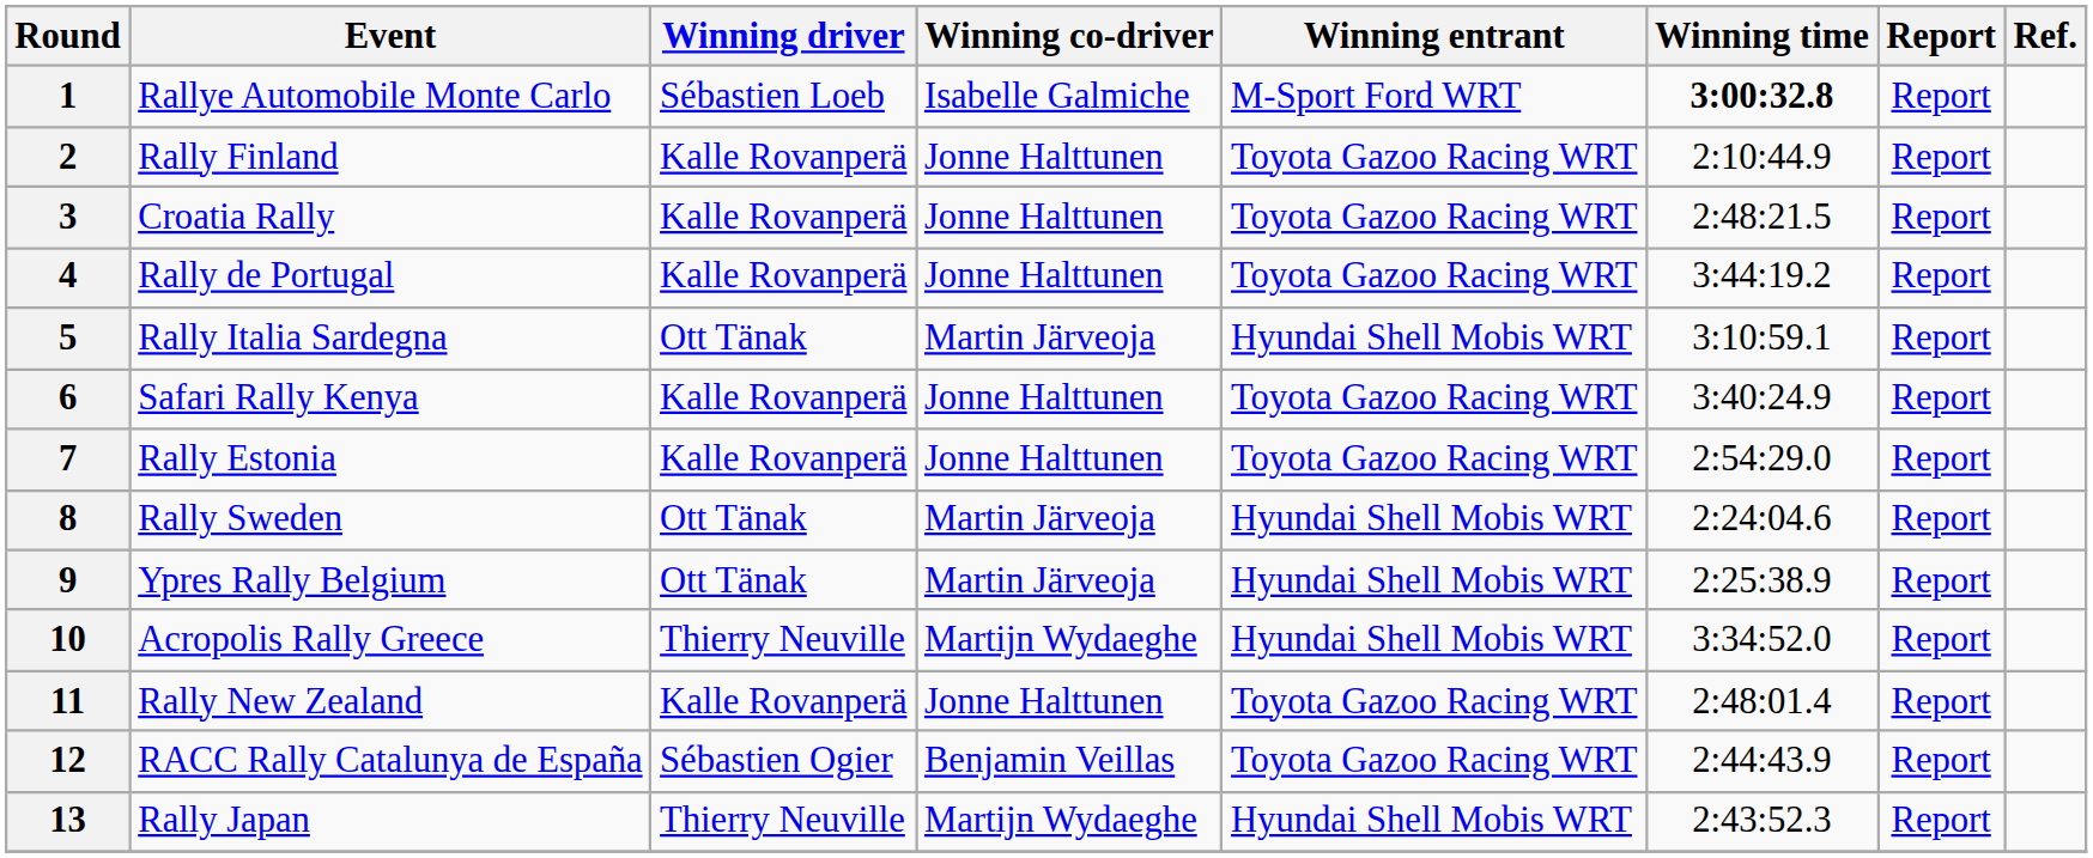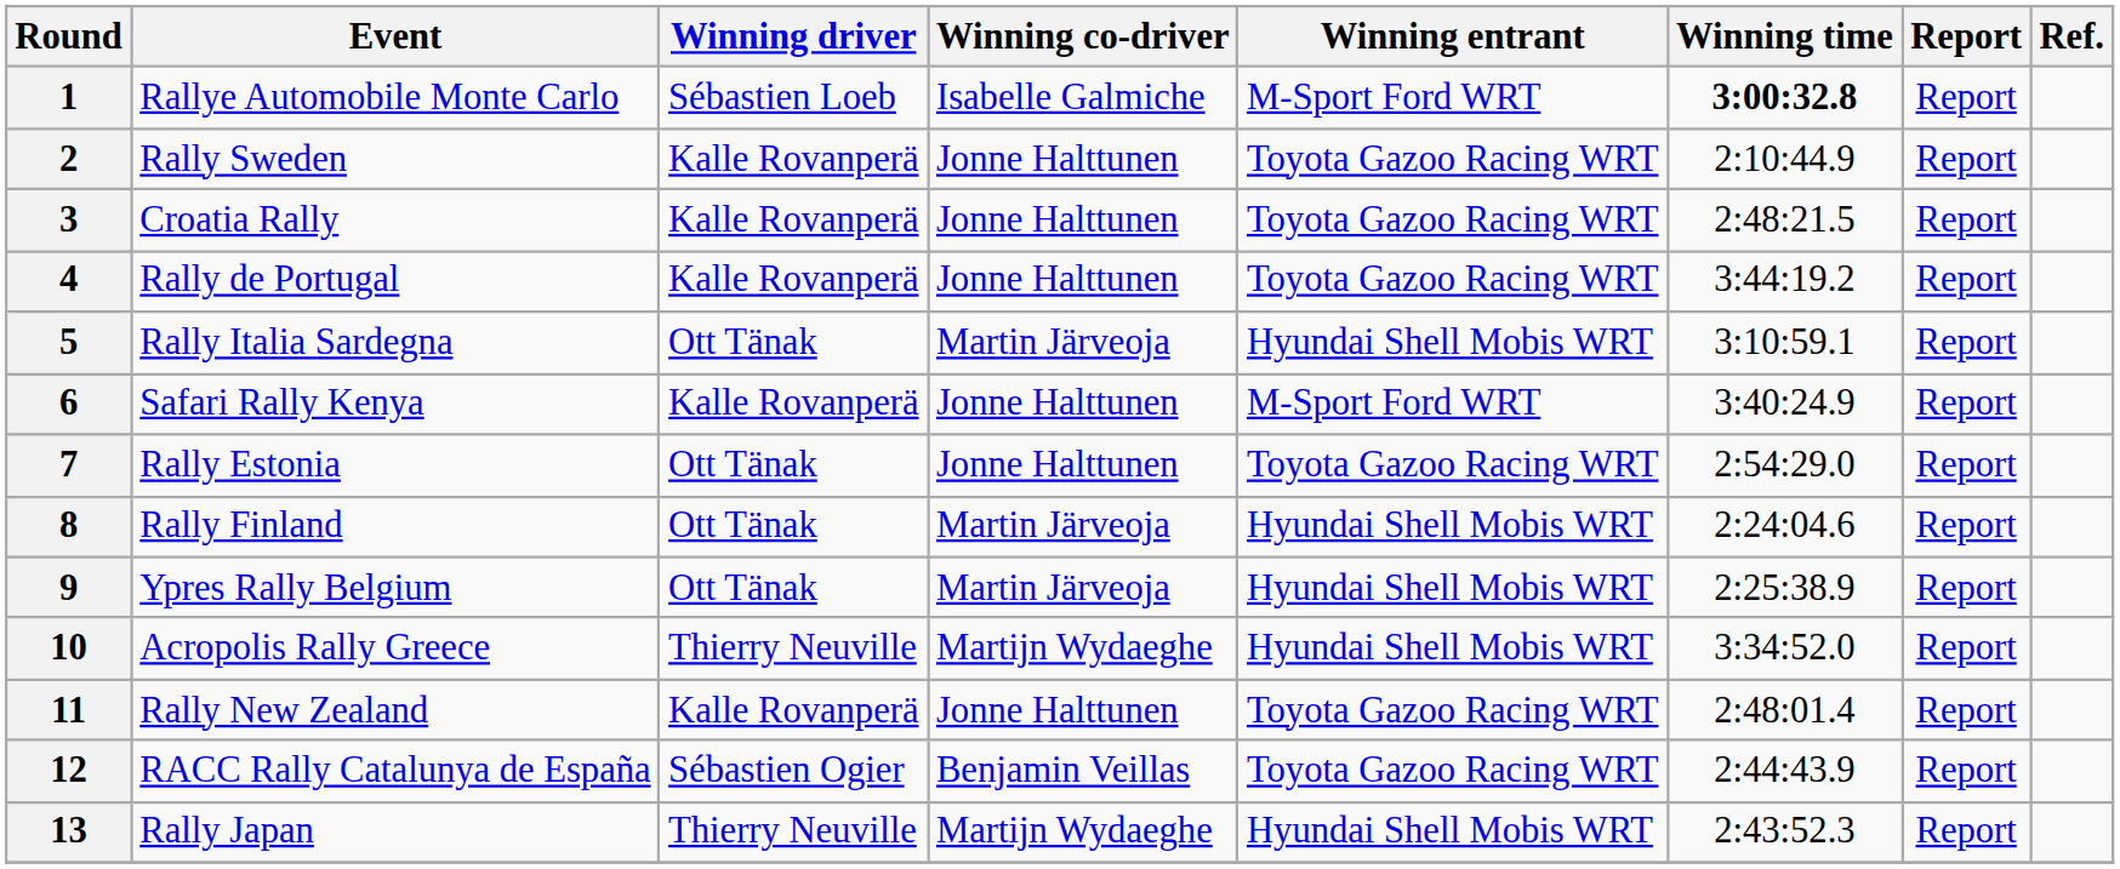 <table class="wikitable" style="font-size: 85%;">
 <tr>
 <th>Round</th>
 <th>Event</th>
 <th><a href='#'>Winning driver</a></th>
 <th>Winning co-driver</th>
 <th>Winning entrant</th>
 <th>Winning time</th>
 <th>Report</th>
 <th>Ref.</th>
 </tr>
 <tr>
 <th>1</th>
 <td> <a href='#'>Rallye Automobile Monte Carlo</a></td>
 <td> <a href='#'>Sébastien Loeb</a></td>
 <td nowrap> <a href='#'>Isabelle Galmiche</a></td>
 <td> <a href='#'>M-Sport Ford WRT</a></td>
 <td align="center"><strong>3:00:32.8</strong></td>
 <td align="center"><a href='#'>Report</a></td>
 <td align="center"></td>
 </tr>
 <tr>
 <th>2</th>
-<td> <a href='#'>Rally Finland</a></td>
+<td> <a href='#'>Rally Sweden</a></td>
 <td nowrap> <a href='#'>Kalle Rovanperä</a></td>
 <td> <a href='#'>Jonne Halttunen</a></td>
 <td nowrap> <a href='#'>Toyota Gazoo Racing WRT</a></td>
 <td align="center">2:10:44.9</td>
 <td align="center"><a href='#'>Report</a></td>
 <td align="center"></td>
 </tr>
 <tr>
 <th>3</th>
 <td> <a href='#'>Croatia Rally</a></td>
 <td> <a href='#'>Kalle Rovanperä</a></td>
 <td> <a href='#'>Jonne Halttunen</a></td>
 <td> <a href='#'>Toyota Gazoo Racing WRT</a></td>
 <td align="center">2:48:21.5</td>
 <td align="center"><a href='#'>Report</a></td>
 <td align="center"></td>
 </tr>
 <tr>
 <th>4</th>
 <td> <a href='#'>Rally de Portugal</a></td>
 <td> <a href='#'>Kalle Rovanperä</a></td>
 <td> <a href='#'>Jonne Halttunen</a></td>
 <td> <a href='#'>Toyota Gazoo Racing WRT</a></td>
 <td align="center">3:44:19.2</td>
 <td align="center"><a href='#'>Report</a></td>
 <td align="center"></td>
 </tr>
 <tr>
 <th>5</th>
 <td> <a href='#'>Rally Italia Sardegna</a></td>
 <td> <a href='#'>Ott Tänak</a></td>
 <td> <a href='#'>Martin Järveoja</a></td>
 <td> <a href='#'>Hyundai Shell Mobis WRT</a></td>
 <td align="center">3:10:59.1</td>
 <td align="center"><a href='#'>Report</a></td>
 <td align="center"></td>
 </tr>
 <tr>
 <th>6</th>
 <td> <a href='#'>Safari Rally Kenya</a></td>
 <td> <a href='#'>Kalle Rovanperä</a></td>
 <td> <a href='#'>Jonne Halttunen</a></td>
-<td> <a href='#'>Toyota Gazoo Racing WRT</a></td>
+<td> <a href='#'>M-Sport Ford WRT</a></td>
 <td align="center">3:40:24.9</td>
 <td align="center"><a href='#'>Report</a></td>
 <td align="center"></td>
 </tr>
 <tr>
 <th>7</th>
 <td> <a href='#'>Rally Estonia</a></td>
-<td> <a href='#'>Kalle Rovanperä</a></td>
+<td> <a href='#'>Ott Tänak</a></td>
 <td> <a href='#'>Jonne Halttunen</a></td>
 <td> <a href='#'>Toyota Gazoo Racing WRT</a></td>
 <td align="center">2:54:29.0</td>
 <td align="center"><a href='#'>Report</a></td>
 <td align="center"></td>
 </tr>
 <tr>
 <th>8</th>
-<td> <a href='#'>Rally Sweden</a></td>
+<td> <a href='#'>Rally Finland</a></td>
 <td> <a href='#'>Ott Tänak</a></td>
 <td> <a href='#'>Martin Järveoja</a></td>
 <td> <a href='#'>Hyundai Shell Mobis WRT</a></td>
 <td align="center">2:24:04.6</td>
 <td align="center"><a href='#'>Report</a></td>
 <td align="center"></td>
 </tr>
 <tr>
 <th>9</th>
 <td> <a href='#'>Ypres Rally Belgium</a></td>
 <td> <a href='#'>Ott Tänak</a></td>
 <td> <a href='#'>Martin Järveoja</a></td>
 <td> <a href='#'>Hyundai Shell Mobis WRT</a></td>
 <td align="center">2:25:38.9</td>
 <td align="center"><a href='#'>Report</a></td>
 <td align="center"></td>
 </tr>
 <tr>
 <th>10</th>
 <td> <a href='#'>Acropolis Rally Greece</a></td>
 <td> <a href='#'>Thierry Neuville</a></td>
 <td nowrap> <a href='#'>Martijn Wydaeghe</a></td>
 <td> <a href='#'>Hyundai Shell Mobis WRT</a></td>
 <td align="center">3:34:52.0</td>
 <td align="center"><a href='#'>Report</a></td>
 <td align="center"></td>
 </tr>
 <tr>
 <th>11</th>
 <td> <a href='#'>Rally New Zealand</a></td>
 <td> <a href='#'>Kalle Rovanperä</a></td>
 <td> <a href='#'>Jonne Halttunen</a></td>
 <td> <a href='#'>Toyota Gazoo Racing WRT</a></td>
 <td align="center">2:48:01.4</td>
 <td align="center"><a href='#'>Report</a></td>
 <td align="center"></td>
 </tr>
 <tr>
 <th>12</th>
 <td nowrap> <a href='#'>RACC Rally Catalunya de España</a></td>
 <td> <a href='#'>Sébastien Ogier</a></td>
 <td> <a href='#'>Benjamin Veillas</a></td>
 <td> <a href='#'>Toyota Gazoo Racing WRT</a></td>
 <td align="center">2:44:43.9</td>
 <td align="center"><a href='#'>Report</a></td>
 <td align="center"></td>
 </tr>
 <tr>
 <th>13</th>
 <td> <a href='#'>Rally Japan</a></td>
 <td> <a href='#'>Thierry Neuville</a></td>
 <td> <a href='#'>Martijn Wydaeghe</a></td>
 <td> <a href='#'>Hyundai Shell Mobis WRT</a></td>
 <td align="center">2:43:52.3</td>
 <td align="center"><a href='#'>Report</a></td>
 <td align="center"></td>
 </tr>
 <tr>
 </tr>
 </table>
